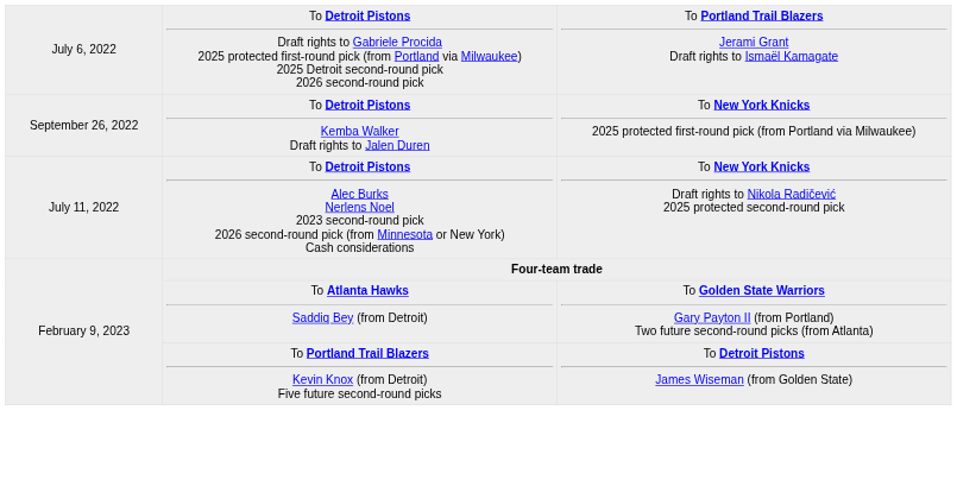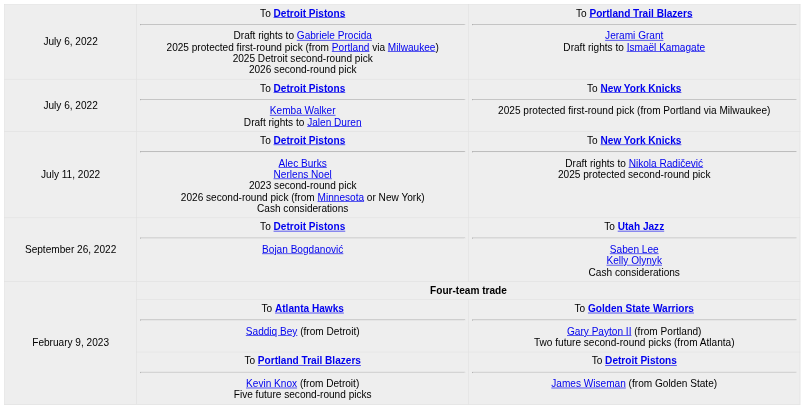 <table border=1 style="border-collapse:collapse; text-align: center; width: 100%" bordercolor="#DFDFDF"  cellpadding="5">
 <tr style="background:#eee;">
 <td style="width:12%">July 6, 2022</td>
 <td style="width:44; vertical-align:top;">To <strong><a href='#'>Detroit Pistons</a></strong><hr>Draft rights to <a href='#'>Gabriele Procida</a><br>2025 protected first-round pick (from <a href='#'>Portland</a> via <a href='#'>Milwaukee</a>)<br>2025 Detroit second-round pick<br>2026 second-round pick</td>
 <td style="width:44; vertical-align:top;">To <strong><a href='#'>Portland Trail Blazers</a></strong><hr><a href='#'>Jerami Grant</a><br>Draft rights to <a href='#'>Ismaël Kamagate</a></td>
 </tr>
 <tr style="background:#eee;">
-<td style="width:12%">September 26, 2022</td>
+<td style="width:12%">July 6, 2022</td>
 <td style="width:44; vertical-align:top;">To <strong><a href='#'>Detroit Pistons</a></strong><hr><a href='#'>Kemba Walker</a><br>Draft rights to <a href='#'>Jalen Duren</a></td>
 <td style="width:44; vertical-align:top;">To <strong><a href='#'>New York Knicks</a></strong><hr>2025 protected first-round pick (from Portland via Milwaukee)</td>
 </tr>
 <tr style="background:#eee;">
 <td style="width:12%">July 11, 2022</td>
 <td style="width:44; vertical-align:top;">To <strong><a href='#'>Detroit Pistons</a></strong><hr><a href='#'>Alec Burks</a><br><a href='#'>Nerlens Noel</a><br>2023 second-round pick<br>2026 second-round pick (from <a href='#'>Minnesota</a> or New York)<br>Cash considerations</td>
 <td style="width:44; vertical-align:top;">To <strong><a href='#'>New York Knicks</a></strong><hr>Draft rights to <a href='#'>Nikola Radičević</a><br>2025 protected second-round pick</td>
+</tr>
+<tr style="background:#eee;">
+<td style="width:12%">September 26, 2022</td>
+<td style="width:44; vertical-align:top;">To <strong><a href='#'>Detroit Pistons</a></strong><hr><a href='#'>Bojan Bogdanović</a></td>
+<td style="width:44; vertical-align:top;">To <strong><a href='#'>Utah Jazz</a></strong><hr><a href='#'>Saben Lee</a><br><a href='#'>Kelly Olynyk</a><br>Cash considerations</td>
 </tr>
 <tr style="background:#eee;">
 <td style="width:12%" rowspan="3">February 9, 2023</td>
 <td style="width:30%" valign="top" colspan="2"><strong>Four-team trade</strong></td>
 </tr>
 <tr bgcolor="#eee">
 <td style="width:30%" valign="top">To <strong><a href='#'>Atlanta Hawks</a></strong><hr><a href='#'>Saddiq Bey</a> (from Detroit)</td>
 <td style="width:30%" valign="top">To <strong><a href='#'>Golden State Warriors</a></strong><hr><a href='#'>Gary Payton II</a> (from Portland)<br>Two future second-round picks (from Atlanta)</td>
 </tr>
 <tr bgcolor="#eee">
 <td style="width:30%" valign="top">To <strong><a href='#'>Portland Trail Blazers</a></strong><hr><a href='#'>Kevin Knox</a> (from Detroit)<br>Five future second-round picks</td>
 <td style="width:30%" valign="top">To <strong><a href='#'>Detroit Pistons</a></strong><hr><a href='#'>James Wiseman</a> (from Golden State)</td>
 </tr>
 </table>
